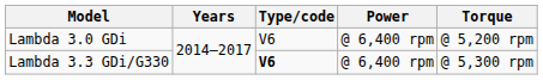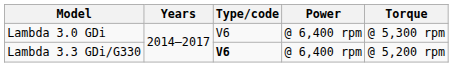 <table class="wikitable sortable collapsible">
 <tr>
 <th>Model</th>
 <th>Years</th>
 <th>Type/code</th>
 <th>Power</th>
 <th>Torque</th>
 </tr>
 <tr>
 <td>Lambda 3.0 GDi</td>
 <td rowspan=2>2014–2017</td>
 <td> V6</td>
 <td> @ 6,400 rpm</td>
-<td> @ 5,200 rpm</td>
+<td> @ 5,300 rpm</td>
 </tr>
 <tr>
 <td>Lambda 3.3 GDi/G330</td>
 <td><strong> V6</strong></td>
 <td> @ 6,400 rpm</td>
-<td> @ 5,300 rpm</td>
+<td> @ 5,200 rpm</td>
 </tr>
 </table>
